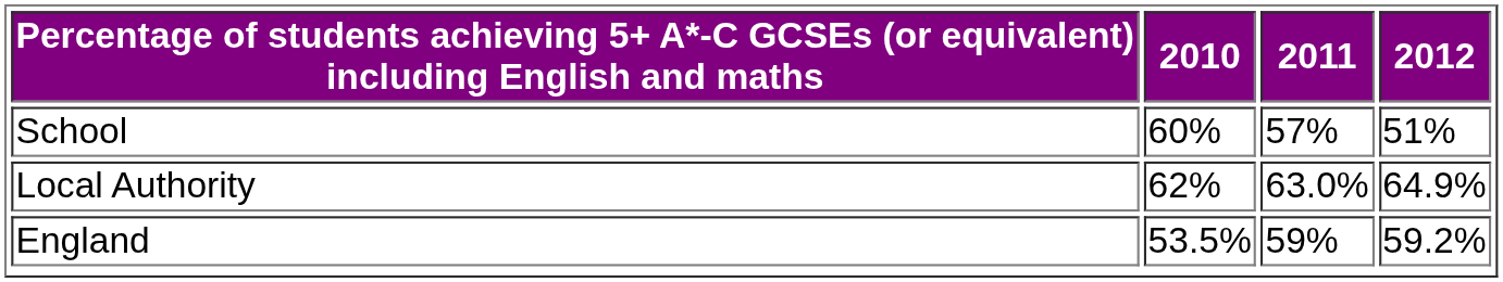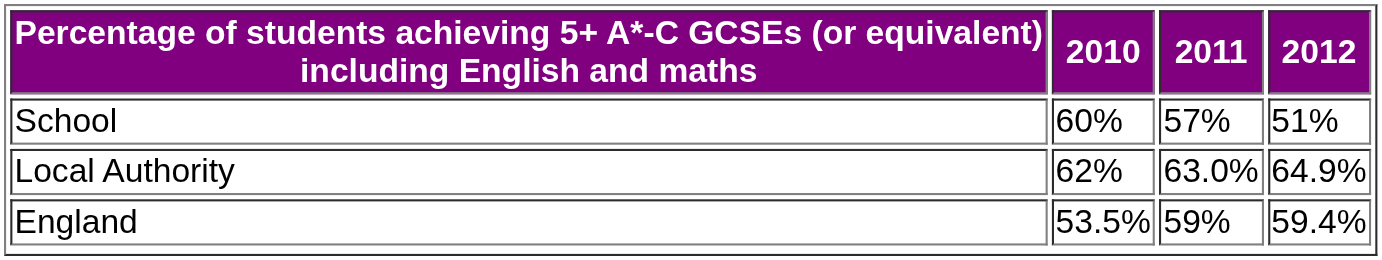 <table border=yes>
 <tr style="background: purple; color: white">
 <th>Percentage of students achieving 5+ A*-C GCSEs (or equivalent)<br>including English and maths</th>
 <th>2010</th>
 <th>2011</th>
 <th>2012</th>
 </tr>
 <tr>
 <td>School</td>
 <td>60%</td>
 <td>57%</td>
 <td>51%</td>
 </tr>
 <tr>
 <td>Local Authority</td>
 <td>62%</td>
 <td>63.0%</td>
 <td>64.9%</td>
 </tr>
 <tr>
 <td>England</td>
 <td>53.5%</td>
 <td>59%</td>
-<td>59.2%</td>
+<td>59.4%</td>
 </tr>
 <tr>
 </tr>
 </table>
